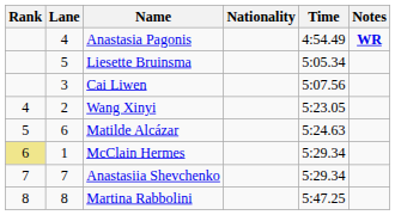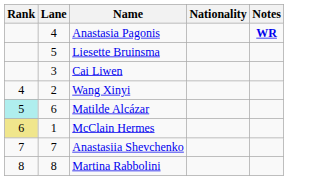 <table class="wikitable sortable" style="text-align:center">
 <tr>
 <th>Rank</th>
 <th>Lane</th>
 <th>Name</th>
 <th>Nationality</th>
-<th>Time</th>
 <th>Notes</th>
 </tr>
 <tr>
 <td></td>
 <td>4</td>
 <td align=left><a href='#'>Anastasia Pagonis</a></td>
 <td align=left></td>
-<td>4:54.49</td>
 <td><strong><a href='#'>WR</a></strong></td>
 </tr>
 <tr>
 <td></td>
 <td>5</td>
 <td align=left><a href='#'>Liesette Bruinsma</a></td>
 <td align=left></td>
-<td>5:05.34</td>
 <td></td>
 </tr>
 <tr>
 <td></td>
 <td>3</td>
 <td align=left><a href='#'>Cai Liwen</a></td>
 <td align=left></td>
-<td>5:07.56</td>
 <td></td>
 </tr>
 <tr>
 <td>4</td>
 <td>2</td>
 <td align=left><a href='#'>Wang Xinyi</a></td>
 <td align=left></td>
-<td>5:23.05</td>
 <td></td>
 </tr>
 <tr>
-<td>5</td>
+<td style="background: paleturquoise;">5</td>
 <td>6</td>
 <td align=left><a href='#'>Matilde Alcázar</a></td>
 <td align=left></td>
-<td>5:24.63</td>
 <td></td>
 </tr>
 <tr>
 <td style="background: khaki;">6</td>
 <td>1</td>
 <td align=left><a href='#'>McClain Hermes</a></td>
 <td align=left></td>
-<td>5:29.34</td>
 <td></td>
 </tr>
 <tr>
 <td>7</td>
 <td>7</td>
 <td align=left><a href='#'>Anastasiia Shevchenko</a></td>
 <td align=left></td>
-<td>5:29.34</td>
 <td></td>
 </tr>
 <tr>
 <td>8</td>
 <td>8</td>
 <td align=left><a href='#'>Martina Rabbolini</a></td>
 <td align=left></td>
-<td>5:47.25</td>
 <td></td>
 </tr>
 </table>
